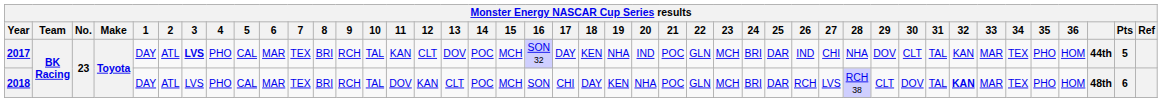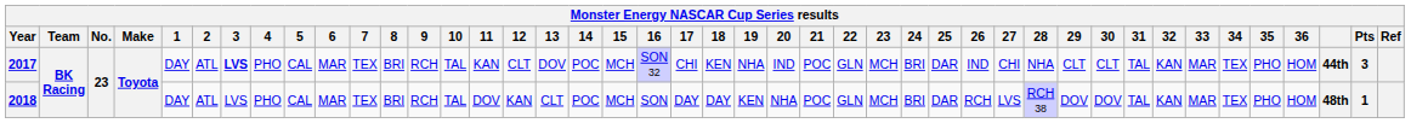 <table class="wikitable" style="text-align:center; font-size:75%">
 <tr>
 <th colspan=45><a href='#'>Monster Energy NASCAR Cup Series</a> results</th>
 </tr>
 <tr>
 <th>Year</th>
 <th>Team</th>
 <th>No.</th>
 <th>Make</th>
 <th>1</th>
 <th>2</th>
 <th>3</th>
 <th>4</th>
 <th>5</th>
 <th>6</th>
 <th>7</th>
 <th>8</th>
 <th>9</th>
 <th>10</th>
 <th>11</th>
 <th>12</th>
 <th>13</th>
 <th>14</th>
 <th>15</th>
 <th>16</th>
 <th>17</th>
 <th>18</th>
 <th>19</th>
 <th>20</th>
 <th>21</th>
 <th>22</th>
 <th>23</th>
 <th>24</th>
 <th>25</th>
 <th>26</th>
 <th>27</th>
 <th>28</th>
 <th>29</th>
 <th>30</th>
 <th>31</th>
 <th>32</th>
 <th>33</th>
 <th>34</th>
 <th>35</th>
 <th>36</th>
 <th></th>
 <th>Pts</th>
 <th>Ref</th>
 </tr>
 <tr>
 <th><a href='#'>2017</a></th>
 <th rowspan=2><a href='#'>BK Racing</a></th>
 <th rowspan=2>23</th>
 <th rowspan=2><a href='#'>Toyota</a></th>
 <td><a href='#'>DAY</a></td>
 <td><a href='#'>ATL</a></td>
 <td><strong><a href='#'>LVS</a></strong></td>
 <td><a href='#'>PHO</a></td>
 <td><a href='#'>CAL</a></td>
 <td><a href='#'>MAR</a></td>
 <td><a href='#'>TEX</a></td>
 <td><a href='#'>BRI</a></td>
 <td><a href='#'>RCH</a></td>
 <td><a href='#'>TAL</a></td>
 <td><a href='#'>KAN</a></td>
 <td><a href='#'>CLT</a></td>
 <td><a href='#'>DOV</a></td>
 <td><a href='#'>POC</a></td>
 <td><a href='#'>MCH</a></td>
 <td style="background:#CFCFFF;"><a href='#'>SON</a><br><small>32</small></td>
-<td><a href='#'>DAY</a></td>
+<td><a href='#'>CHI</a></td>
 <td><a href='#'>KEN</a></td>
 <td><a href='#'>NHA</a></td>
 <td><a href='#'>IND</a></td>
 <td><a href='#'>POC</a></td>
 <td><a href='#'>GLN</a></td>
 <td><a href='#'>MCH</a></td>
 <td><a href='#'>BRI</a></td>
 <td><a href='#'>DAR</a></td>
 <td><a href='#'>IND</a></td>
 <td><a href='#'>CHI</a></td>
 <td><a href='#'>NHA</a></td>
-<td><a href='#'>DOV</a></td>
+<td><a href='#'>CLT</a></td>
 <td><a href='#'>CLT</a></td>
 <td><a href='#'>TAL</a></td>
 <td><a href='#'>KAN</a></td>
 <td><a href='#'>MAR</a></td>
 <td><a href='#'>TEX</a></td>
 <td><a href='#'>PHO</a></td>
 <td><a href='#'>HOM</a></td>
 <th>44th</th>
-<th>5</th>
+<th>3</th>
 <th></th>
 </tr>
 <tr>
 <th><a href='#'>2018</a></th>
 <td><a href='#'>DAY</a></td>
 <td><a href='#'>ATL</a></td>
 <td><a href='#'>LVS</a></td>
 <td><a href='#'>PHO</a></td>
 <td><a href='#'>CAL</a></td>
 <td><a href='#'>MAR</a></td>
 <td><a href='#'>TEX</a></td>
 <td><a href='#'>BRI</a></td>
 <td><a href='#'>RCH</a></td>
 <td><a href='#'>TAL</a></td>
 <td><a href='#'>DOV</a></td>
 <td><a href='#'>KAN</a></td>
 <td><a href='#'>CLT</a></td>
 <td><a href='#'>POC</a></td>
 <td><a href='#'>MCH</a></td>
 <td><a href='#'>SON</a></td>
-<td><a href='#'>CHI</a></td>
+<td><a href='#'>DAY</a></td>
 <td><a href='#'>DAY</a></td>
 <td><a href='#'>KEN</a></td>
 <td><a href='#'>NHA</a></td>
 <td><a href='#'>POC</a></td>
 <td><a href='#'>GLN</a></td>
 <td><a href='#'>MCH</a></td>
 <td><a href='#'>BRI</a></td>
 <td><a href='#'>DAR</a></td>
 <td><a href='#'>RCH</a></td>
 <td><a href='#'>LVS</a></td>
 <td style="background:#CFCFFF;"><a href='#'>RCH</a><br><small>38</small></td>
-<td><a href='#'>CLT</a></td>
+<td><a href='#'>DOV</a></td>
 <td><a href='#'>DOV</a></td>
 <td><a href='#'>TAL</a></td>
-<td><strong><a href='#'>KAN</a></strong></td>
+<td><a href='#'>KAN</a></td>
 <td><a href='#'>MAR</a></td>
 <td><a href='#'>TEX</a></td>
 <td><a href='#'>PHO</a></td>
 <td><a href='#'>HOM</a></td>
 <th>48th</th>
-<th>6</th>
+<th>1</th>
 <th></th>
 </tr>
 </table>
